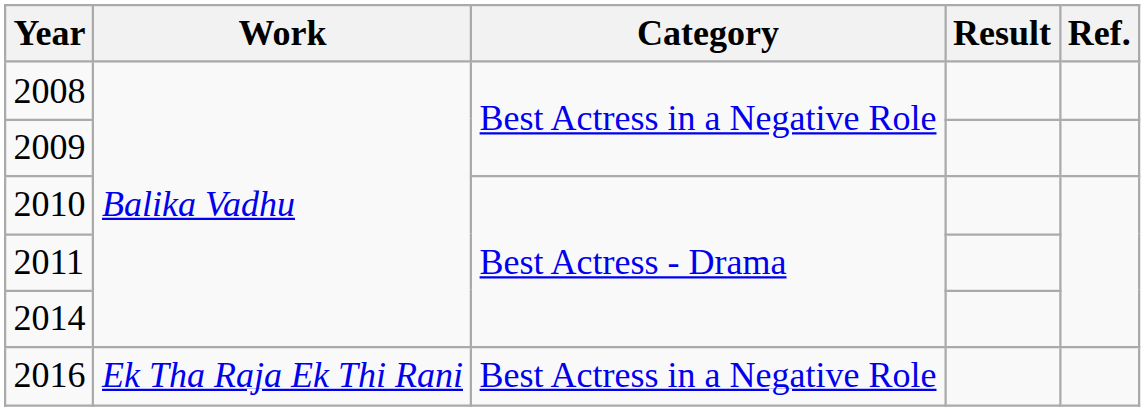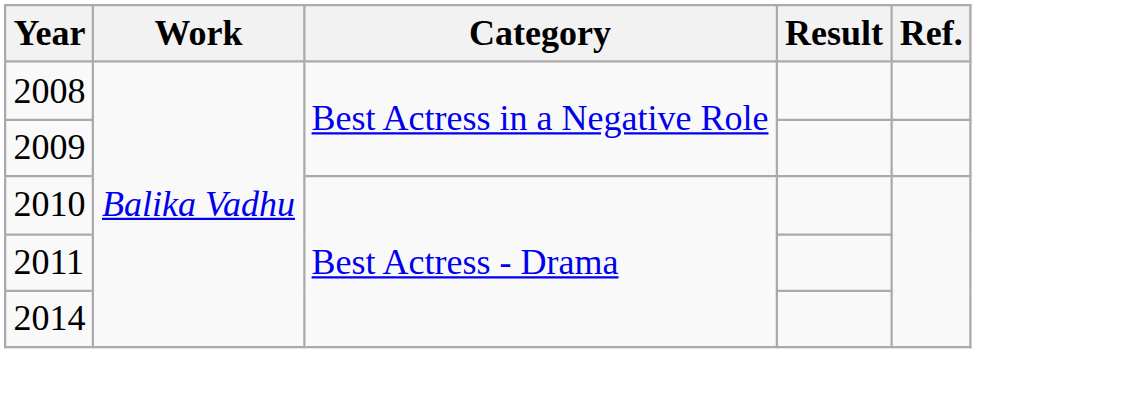 <table class="wikitable sortable">
 <tr>
 <th>Year</th>
 <th>Work</th>
 <th>Category</th>
 <th>Result</th>
 <th>Ref.</th>
 </tr>
 <tr>
 <td>2008</td>
 <td rowspan="5"><em><a href='#'>Balika Vadhu</a></em></td>
 <td rowspan="2"><a href='#'>Best Actress in a Negative Role</a></td>
 <td></td>
 <td></td>
 </tr>
 <tr>
 <td>2009</td>
 <td></td>
 <td></td>
 </tr>
 <tr>
 <td>2010</td>
 <td rowspan="3"><a href='#'>Best Actress - Drama</a></td>
 <td></td>
 <td rowspan="3"></td>
 </tr>
 <tr>
 <td>2011</td>
 <td></td>
 </tr>
 <tr>
 <td>2014</td>
 <td></td>
 </tr>
-<tr>
-<td>2016</td>
-<td><em><a href='#'>Ek Tha Raja Ek Thi Rani</a></em></td>
-<td><a href='#'>Best Actress in a Negative Role</a></td>
-<td></td>
-<td></td>
-</tr>
 </table>
